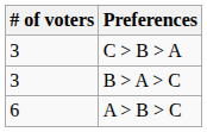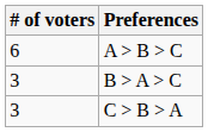 <table class="wikitable">
 <tr>
 <th># of voters</th>
 <th>Preferences</th>
 </tr>
 <tr>
-<td>3</td>
-<td>C > B > A</td>
+<td>6</td>
+<td>A > B > C</td>
 </tr>
 <tr>
 <td>3</td>
 <td>B > A > C</td>
 </tr>
 <tr>
-<td>6</td>
-<td>A > B > C</td>
+<td>3</td>
+<td>C > B > A</td>
 </tr>
 </table>
